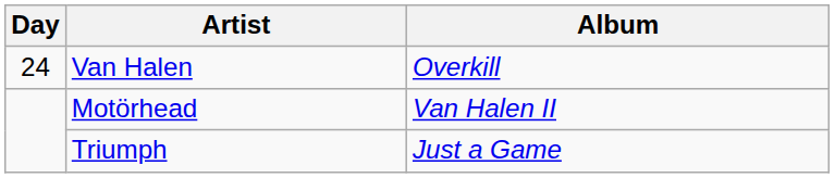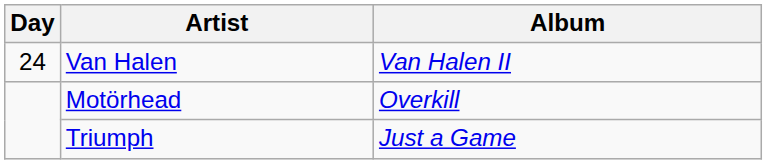 <table class="wikitable" border="1">
 <tr>
 <th>Day</th>
 <th width="200">Artist</th>
 <th width="250">Album</th>
 </tr>
 <tr>
 <td style="text-align:center;" rowspan="1">24</td>
 <td><a href='#'>Van Halen</a></td>
-<td><em><a href='#'>Overkill</a></em></td>
+<td><em><a href='#'>Van Halen II</a></em></td>
 </tr>
 <tr>
 <td rowspan="2" style="text-align:center;"></td>
 <td><a href='#'>Motörhead</a></td>
-<td><em><a href='#'>Van Halen II</a></em></td>
+<td><em><a href='#'>Overkill</a></em></td>
 </tr>
 <tr>
 <td><a href='#'>Triumph</a></td>
 <td><em><a href='#'>Just a Game</a></em></td>
 </tr>
 </table>
